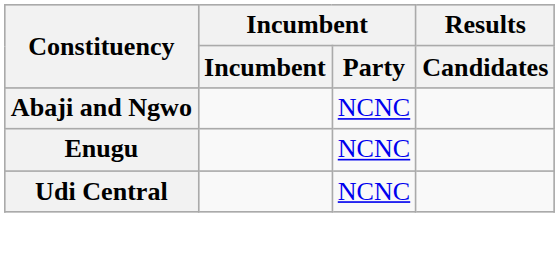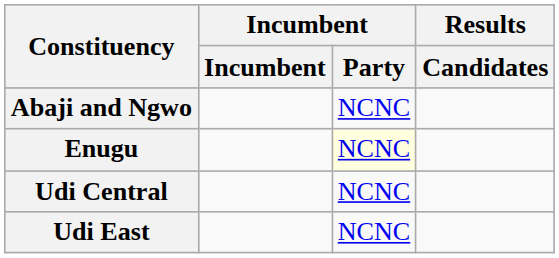 <table class="wikitable sortable">
 <tr>
 <th rowspan="2">Constituency</th>
 <th colspan="2">Incumbent</th>
 <th>Results</th>
 </tr>
 <tr valign="bottom">
 <th>Incumbent</th>
 <th>Party</th>
 <th>Candidates</th>
 </tr>
 <tr>
 <th>Abaji and Ngwo</th>
 <td></td>
 <td><a href='#'>NCNC</a></td>
 <td nowrap=""></td>
 </tr>
 <tr>
 <th>Enugu</th>
 <td></td>
-<td><a href='#'>NCNC</a></td>
+<td style="background: lightyellow;"><a href='#'>NCNC</a></td>
 <td nowrap=""></td>
 </tr>
 <tr>
 <th>Udi Central</th>
 <td></td>
 <td><a href='#'>NCNC</a></td>
 <td nowrap=""></td>
 </tr>
+<tr>
+<th>Udi East</th>
+<td></td>
+<td><a href='#'>NCNC</a></td>
+<td nowrap=""></td>
+</tr>
 </table>
